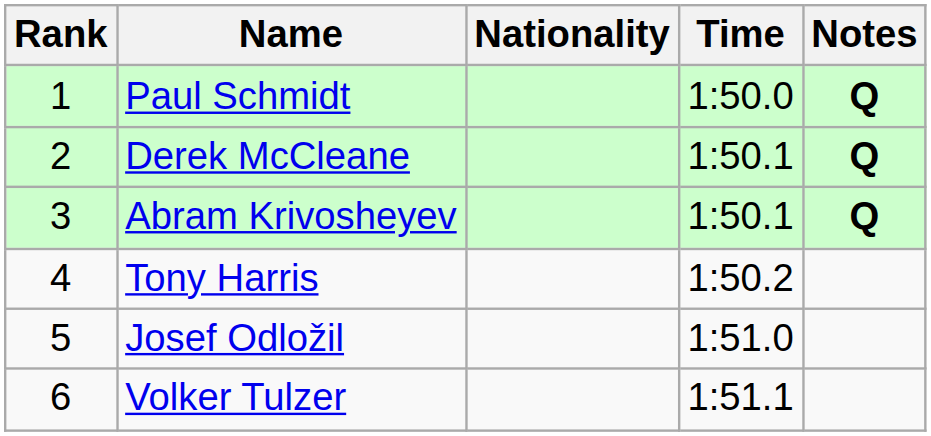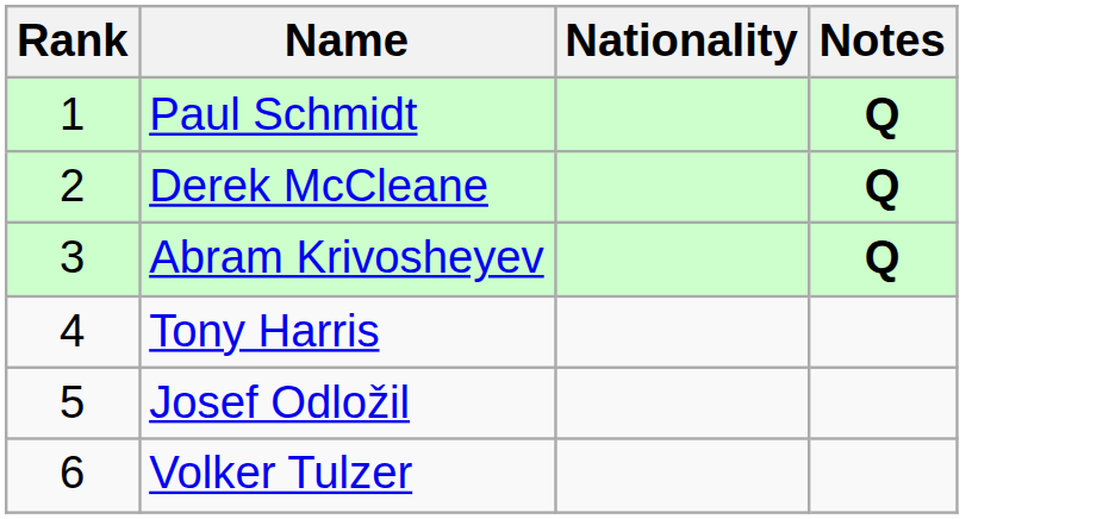 <table class="wikitable sortable" style="text-align:center">
 <tr>
 <th>Rank</th>
 <th>Name</th>
 <th>Nationality</th>
-<th>Time</th>
 <th>Notes</th>
 </tr>
 <tr bgcolor=ccffcc>
 <td>1</td>
 <td align=left><a href='#'>Paul Schmidt</a></td>
 <td align=left></td>
-<td>1:50.0</td>
 <td><strong>Q</strong></td>
 </tr>
 <tr bgcolor=ccffcc>
 <td>2</td>
 <td align=left><a href='#'>Derek McCleane</a></td>
 <td align=left></td>
-<td>1:50.1</td>
 <td><strong>Q</strong></td>
 </tr>
 <tr bgcolor=ccffcc>
 <td>3</td>
 <td align=left><a href='#'>Abram Krivosheyev</a></td>
 <td align=left></td>
-<td>1:50.1</td>
 <td><strong>Q</strong></td>
 </tr>
 <tr>
 <td>4</td>
 <td align=left><a href='#'>Tony Harris</a></td>
 <td align=left></td>
-<td>1:50.2</td>
 <td></td>
 </tr>
 <tr>
 <td>5</td>
 <td align=left><a href='#'>Josef Odložil</a></td>
 <td align=left></td>
-<td>1:51.0</td>
 <td></td>
 </tr>
 <tr>
 <td>6</td>
 <td align=left><a href='#'>Volker Tulzer</a></td>
 <td align=left></td>
-<td>1:51.1</td>
 <td></td>
 </tr>
 </table>
